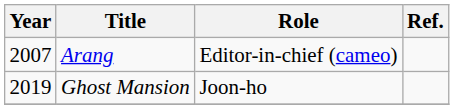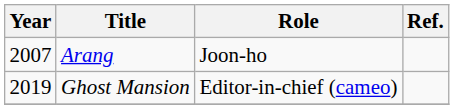 <table class="wikitable plainrowheaders">
 <tr>
 <th scope="col">Year</th>
 <th scope="col">Title</th>
 <th scope="col">Role</th>
 <th scope="col">Ref.</th>
 </tr>
 <tr>
 <td>2007</td>
 <td><em><a href='#'>Arang</a></em></td>
-<td>Editor-in-chief (<a href='#'>cameo</a>)</td>
+<td>Joon-ho</td>
 <td></td>
 </tr>
 <tr>
 <td>2019</td>
 <td><em>Ghost Mansion</em></td>
-<td>Joon-ho</td>
+<td>Editor-in-chief (<a href='#'>cameo</a>)</td>
 <td style="text-align:center;"></td>
 </tr>
 <tr>
 </tr>
 </table>
